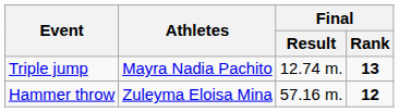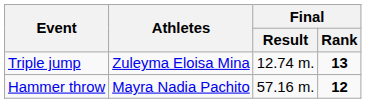 <table class="wikitable" border="1" style="font-size:90%">
 <tr>
 <th rowspan=2>Event</th>
 <th rowspan=2>Athletes</th>
 <th colspan=2>Final</th>
 </tr>
 <tr>
 <th>Result</th>
 <th>Rank</th>
 </tr>
 <tr>
 <td><a href='#'>Triple jump</a></td>
-<td><a href='#'>Mayra Nadia Pachito</a></td>
+<td><a href='#'>Zuleyma Eloisa Mina</a></td>
 <td align=center>12.74 m.</td>
 <td align=center><strong>13</strong></td>
 </tr>
 <tr>
 <td><a href='#'>Hammer throw</a></td>
-<td><a href='#'>Zuleyma Eloisa Mina</a></td>
+<td><a href='#'>Mayra Nadia Pachito</a></td>
 <td align=center>57.16 m.</td>
 <td align=center><strong>12</strong></td>
 </tr>
 </table>
